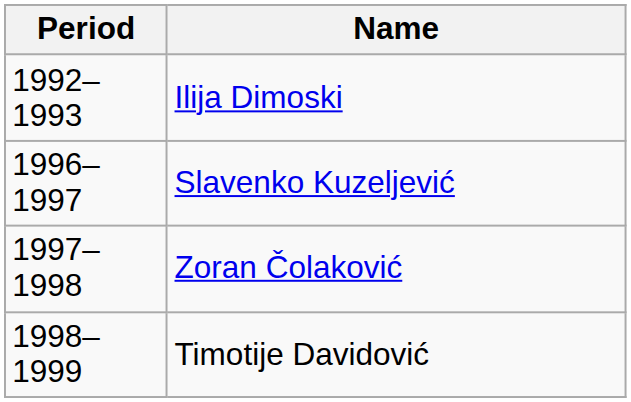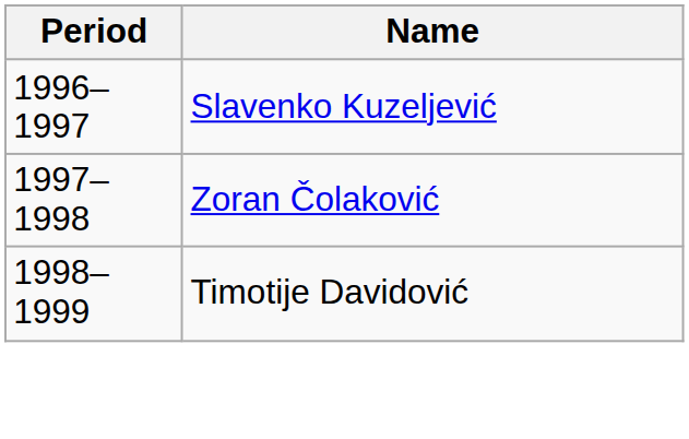 <table class="wikitable">
 <tr>
 <th width="75">Period</th>
 <th width="225">Name</th>
-</tr>
-<tr>
-<td>1992–1993</td>
-<td> <a href='#'>Ilija Dimoski</a></td>
 </tr>
 <tr>
 <td>1996–1997</td>
 <td> <a href='#'>Slavenko Kuzeljević</a></td>
 </tr>
 <tr>
 <td>1997–1998</td>
 <td> <a href='#'>Zoran Čolaković</a></td>
 </tr>
 <tr>
 <td>1998–1999</td>
 <td> Timotije Davidović</td>
 </tr>
 </table>
